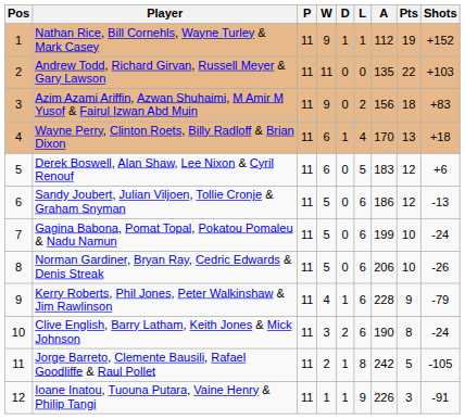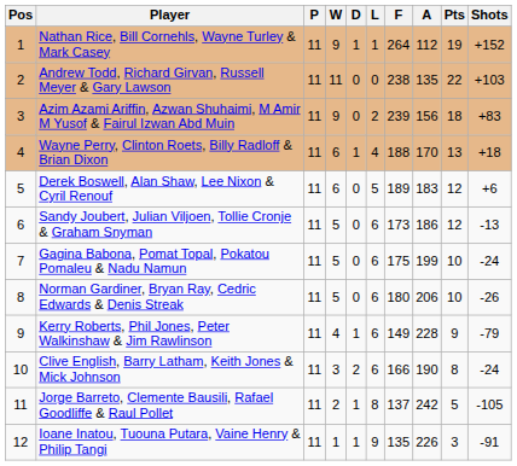 <table class="wikitable" style="font-size: 100%">
 <tr>
 <th width=20>Pos</th>
 <th width=550>Player</th>
 <th width=20>P</th>
 <th width=20>W</th>
 <th width=20>D</th>
 <th width=20>L</th>
+<th width=20>F</th>
 <th width=20>A</th>
 <th width=20>Pts</th>
 <th width=20>Shots</th>
 </tr>
 <tr align=center style="background: #E6B88A;">
 <td>1</td>
 <td align="left"> <a href='#'>Nathan Rice</a>, <a href='#'>Bill Cornehls</a>, <a href='#'>Wayne Turley</a> & <a href='#'>Mark Casey</a></td>
 <td>11</td>
 <td>9</td>
 <td>1</td>
 <td>1</td>
+<td>264</td>
 <td>112</td>
 <td>19</td>
 <td>+152</td>
 </tr>
 <tr align=center style="background: #E6B88A;">
 <td>2</td>
 <td align="left"> <a href='#'>Andrew Todd</a>, <a href='#'>Richard Girvan</a>, <a href='#'>Russell Meyer</a> & <a href='#'>Gary Lawson</a></td>
 <td>11</td>
 <td>11</td>
 <td>0</td>
 <td>0</td>
+<td>238</td>
 <td>135</td>
 <td>22</td>
 <td>+103</td>
 </tr>
 <tr align=center style="background: #E6B88A;">
 <td>3</td>
 <td align="left"> <a href='#'>Azim Azami Ariffin</a>, <a href='#'>Azwan Shuhaimi</a>, <a href='#'>M Amir M Yusof</a> & <a href='#'>Fairul Izwan Abd Muin</a></td>
 <td>11</td>
 <td>9</td>
 <td>0</td>
 <td>2</td>
+<td>239</td>
 <td>156</td>
 <td>18</td>
 <td>+83</td>
 </tr>
 <tr align=center style="background: #E6B88A;">
 <td>4</td>
 <td align="left"> <a href='#'>Wayne Perry</a>, <a href='#'>Clinton Roets</a>, <a href='#'>Billy Radloff</a> & <a href='#'>Brian Dixon</a></td>
 <td>11</td>
 <td>6</td>
 <td>1</td>
 <td>4</td>
+<td>188</td>
 <td>170</td>
 <td>13</td>
 <td>+18</td>
 </tr>
 <tr align=center>
 <td>5</td>
 <td align="left"> <a href='#'>Derek Boswell</a>, <a href='#'>Alan Shaw</a>, <a href='#'>Lee Nixon</a> & <a href='#'>Cyril Renouf</a></td>
 <td>11</td>
 <td>6</td>
 <td>0</td>
 <td>5</td>
+<td>189</td>
 <td>183</td>
 <td>12</td>
 <td>+6</td>
 </tr>
 <tr align=center>
 <td>6</td>
 <td align="left"> <a href='#'>Sandy Joubert</a>, <a href='#'>Julian Viljoen</a>, <a href='#'>Tollie Cronje</a> & <a href='#'>Graham Snyman</a></td>
 <td>11</td>
 <td>5</td>
 <td>0</td>
 <td>6</td>
+<td>173</td>
 <td>186</td>
 <td>12</td>
 <td>-13</td>
 </tr>
 <tr align=center>
 <td>7</td>
 <td align="left"> <a href='#'>Gagina Babona</a>, <a href='#'>Pomat Topal</a>, <a href='#'>Pokatou Pomaleu</a> & <a href='#'>Nadu Namun</a></td>
 <td>11</td>
 <td>5</td>
 <td>0</td>
 <td>6</td>
+<td>175</td>
 <td>199</td>
 <td>10</td>
 <td>-24</td>
 </tr>
 <tr align=center>
 <td>8</td>
 <td align="left"> <a href='#'>Norman Gardiner</a>, <a href='#'>Bryan Ray</a>, <a href='#'>Cedric Edwards</a> & <a href='#'>Denis Streak</a></td>
 <td>11</td>
 <td>5</td>
 <td>0</td>
 <td>6</td>
+<td>180</td>
 <td>206</td>
 <td>10</td>
 <td>-26</td>
 </tr>
 <tr align=center>
 <td>9</td>
 <td align="left"> <a href='#'>Kerry Roberts</a>, <a href='#'>Phil Jones</a>, <a href='#'>Peter Walkinshaw</a> & <a href='#'>Jim Rawlinson</a></td>
 <td>11</td>
 <td>4</td>
 <td>1</td>
 <td>6</td>
+<td>149</td>
 <td>228</td>
 <td>9</td>
 <td>-79</td>
 </tr>
 <tr align=center>
 <td>10</td>
 <td align="left"> <a href='#'>Clive English</a>, <a href='#'>Barry Latham</a>, <a href='#'>Keith Jones</a> & <a href='#'>Mick Johnson</a></td>
 <td>11</td>
 <td>3</td>
 <td>2</td>
 <td>6</td>
+<td>166</td>
 <td>190</td>
 <td>8</td>
 <td>-24</td>
 </tr>
 <tr align=center>
 <td>11</td>
 <td align="left"> <a href='#'>Jorge Barreto</a>, <a href='#'>Clemente Bausili</a>, <a href='#'>Rafael Goodliffe</a> & <a href='#'>Raul Pollet</a></td>
 <td>11</td>
 <td>2</td>
 <td>1</td>
 <td>8</td>
+<td>137</td>
 <td>242</td>
 <td>5</td>
 <td>-105</td>
 </tr>
 <tr align=center>
 <td>12</td>
 <td align="left"> <a href='#'>Ioane Inatou</a>, <a href='#'>Tuouna Putara</a>, <a href='#'>Vaine Henry</a> & <a href='#'>Philip Tangi</a></td>
 <td>11</td>
 <td>1</td>
 <td>1</td>
 <td>9</td>
+<td>135</td>
 <td>226</td>
 <td>3</td>
 <td>-91</td>
 </tr>
 </table>
